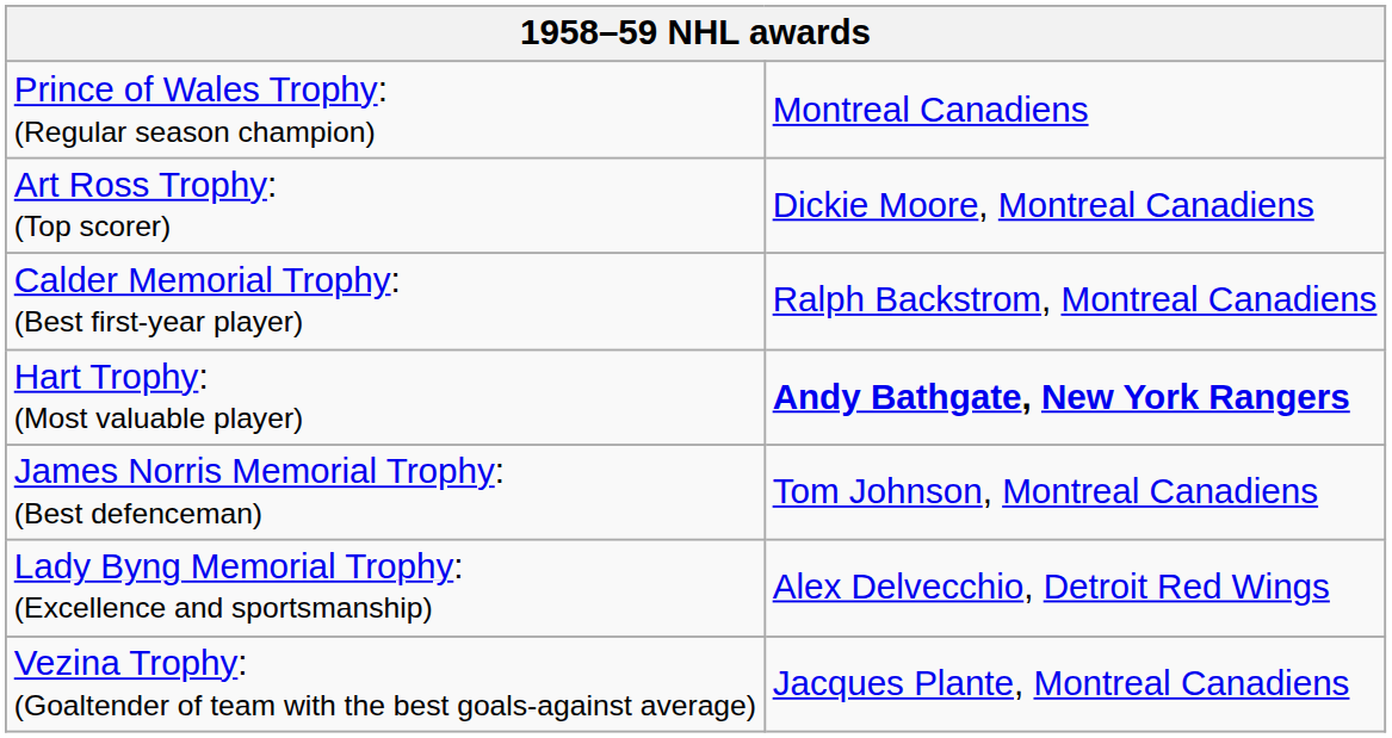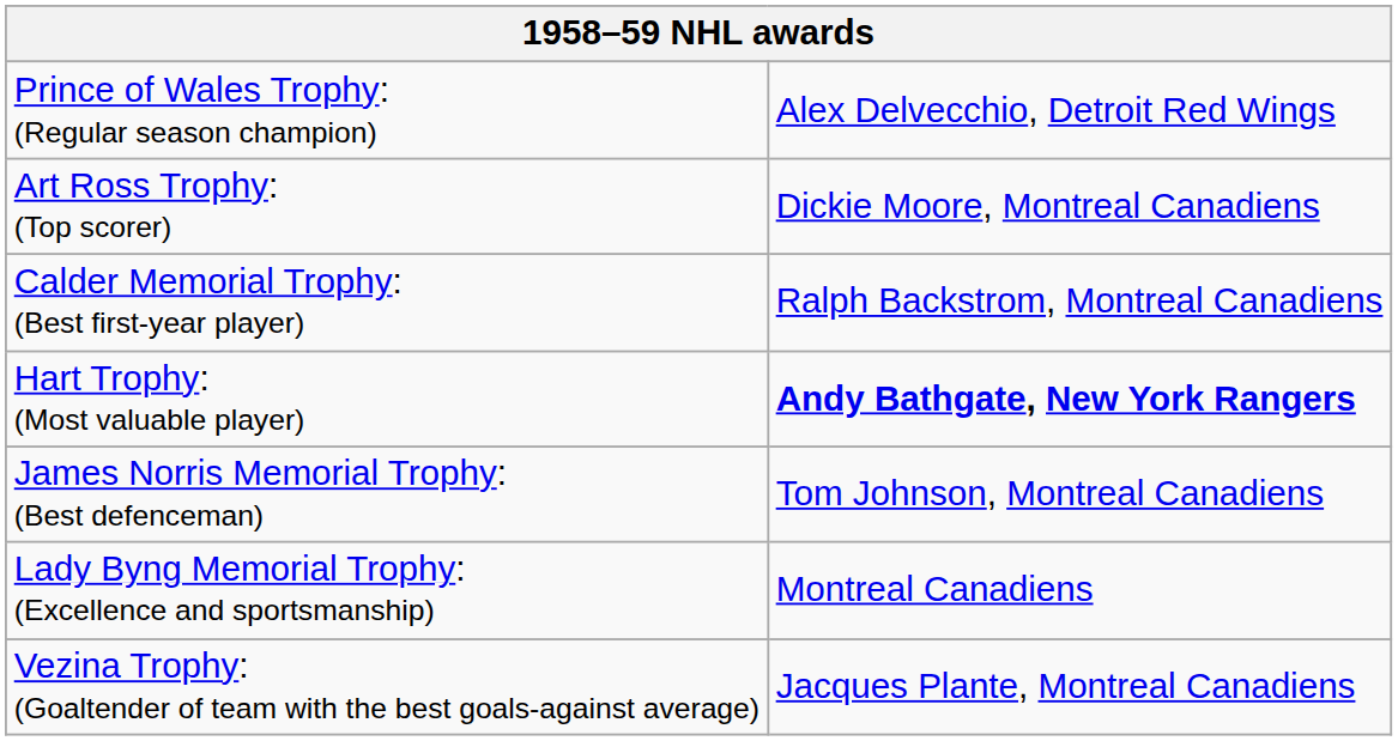 <table class="wikitable">
 <tr>
 <th bgcolor="#DDDDDD" colspan="2">1958–59 NHL awards</th>
 </tr>
 <tr>
 <td><a href='#'>Prince of Wales Trophy</a>:<br><small>(Regular season champion)</small></td>
-<td><a href='#'>Montreal Canadiens</a></td>
+<td><a href='#'>Alex Delvecchio</a>, <a href='#'>Detroit Red Wings</a></td>
 </tr>
 <tr>
 <td><a href='#'>Art Ross Trophy</a>:<br><small>(Top scorer)</small></td>
 <td><a href='#'>Dickie Moore</a>, <a href='#'>Montreal Canadiens</a></td>
 </tr>
 <tr>
 <td><a href='#'>Calder Memorial Trophy</a>:<br><small>(Best first-year player)</small></td>
 <td><a href='#'>Ralph Backstrom</a>, <a href='#'>Montreal Canadiens</a></td>
 </tr>
 <tr>
 <td><a href='#'>Hart Trophy</a>:<br><small>(Most valuable player)</small></td>
 <td><strong><a href='#'>Andy Bathgate</a>, <a href='#'>New York Rangers</a></strong></td>
 </tr>
 <tr>
 <td><a href='#'>James Norris Memorial Trophy</a>:<br><small>(Best defenceman)</small></td>
 <td><a href='#'>Tom Johnson</a>, <a href='#'>Montreal Canadiens</a></td>
 </tr>
 <tr>
 <td><a href='#'>Lady Byng Memorial Trophy</a>:<br><small>(Excellence and sportsmanship)</small></td>
-<td><a href='#'>Alex Delvecchio</a>, <a href='#'>Detroit Red Wings</a></td>
+<td><a href='#'>Montreal Canadiens</a></td>
 </tr>
 <tr>
 <td><a href='#'>Vezina Trophy</a>:<br><small>(Goaltender of team with the best goals-against average)</small></td>
 <td><a href='#'>Jacques Plante</a>, <a href='#'>Montreal Canadiens</a></td>
 </tr>
 </table>
